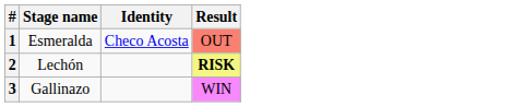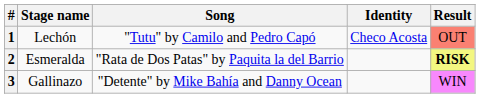 <table class="wikitable plainrowheaders" style="text-align: center">
 <tr>
 <th>#</th>
 <th>Stage name</th>
+<th>Song</th>
 <th>Identity</th>
 <th>Result</th>
 </tr>
 <tr>
 <th>1</th>
-<td>Esmeralda</td>
+<td>Lechón</td>
+<td>"<a href='#'>Tutu</a>" by <a href='#'>Camilo</a> and <a href='#'>Pedro Capó</a></td>
 <td><a href='#'>Checo Acosta</a></td>
 <td bgcolor=salmon>OUT</td>
 </tr>
 <tr>
 <th>2</th>
-<td>Lechón</td>
+<td>Esmeralda</td>
+<td>"Rata de Dos Patas" by <a href='#'>Paquita la del Barrio</a></td>
 <td></td>
 <td bgcolor=#F3F781><strong>RISK</strong></td>
 </tr>
 <tr>
 <th>3</th>
 <td>Gallinazo</td>
+<td>"Detente" by <a href='#'>Mike Bahía</a> and <a href='#'>Danny Ocean</a></td>
 <td></td>
 <td bgcolor=#F888FD>WIN</td>
 </tr>
 </table>
